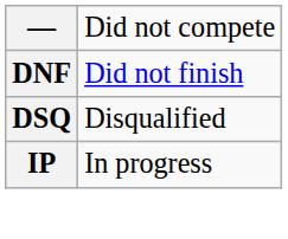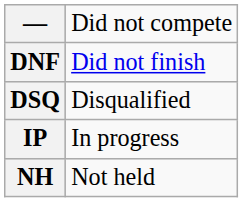 <table class="wikitable">
 <tr>
 <th scope="row">—</th>
 <td>Did not compete</td>
 </tr>
 <tr>
 <th scope="row">DNF</th>
 <td><a href='#'>Did not finish</a></td>
 </tr>
 <tr>
 <th scope="row">DSQ</th>
 <td>Disqualified</td>
 </tr>
 <tr>
 <th scope="row">IP</th>
 <td>In progress</td>
 </tr>
+<tr>
+<th scope="row">NH</th>
+<td>Not held</td>
+</tr>
 </table>
